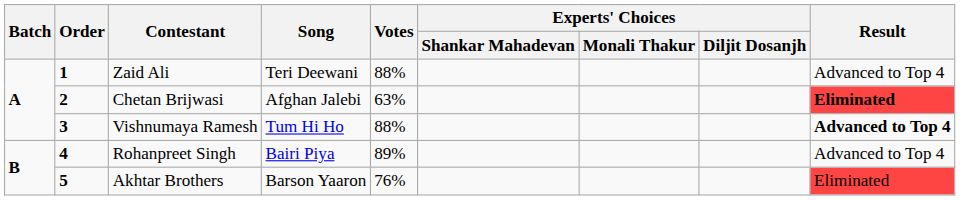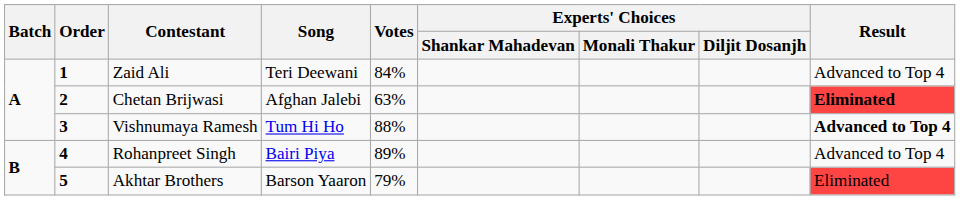 <table class="wikitable sortable mw-collapsible">
 <tr>
 <th rowspan="2">Batch</th>
 <th rowspan="2">Order</th>
 <th rowspan="2">Contestant</th>
 <th rowspan="2">Song</th>
 <th rowspan="2">Votes</th>
 <th colspan="3">Experts' Choices</th>
 <th rowspan="2">Result</th>
 </tr>
 <tr>
 <th>Shankar Mahadevan</th>
 <th>Monali Thakur</th>
 <th>Diljit Dosanjh</th>
 </tr>
 <tr>
 <td rowspan="3"><strong>A</strong></td>
 <td><strong>1</strong></td>
 <td>Zaid Ali</td>
 <td>Teri Deewani</td>
-<td>88%</td>
+<td>84%</td>
 <td></td>
 <td></td>
 <td></td>
 <td>Advanced to Top 4</td>
 </tr>
 <tr>
 <td><strong>2</strong></td>
 <td>Chetan Brijwasi</td>
 <td>Afghan Jalebi</td>
 <td>63%</td>
 <td></td>
 <td></td>
 <td></td>
 <td bgcolor="#ff4444"><strong>Eliminated</strong></td>
 </tr>
 <tr>
 <td><strong>3</strong></td>
 <td>Vishnumaya Ramesh</td>
 <td><a href='#'>Tum Hi Ho</a></td>
 <td>88%</td>
 <td></td>
 <td></td>
 <td></td>
 <td><strong>Advanced to Top 4</strong></td>
 </tr>
 <tr>
 <td rowspan="2"><strong>B</strong></td>
 <td><strong>4</strong></td>
 <td>Rohanpreet Singh</td>
 <td><a href='#'>Bairi Piya</a></td>
 <td>89%</td>
 <td></td>
 <td></td>
 <td></td>
 <td>Advanced to Top 4</td>
 </tr>
 <tr>
 <td><strong>5</strong></td>
 <td>Akhtar Brothers</td>
 <td>Barson Yaaron</td>
-<td>76%</td>
+<td>79%</td>
 <td></td>
 <td></td>
 <td></td>
 <td bgcolor="#ff4444">Eliminated</td>
 </tr>
 </table>
